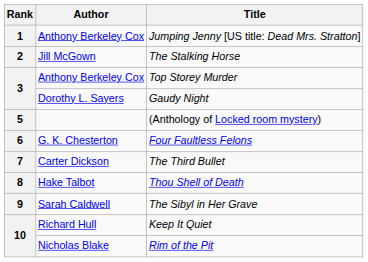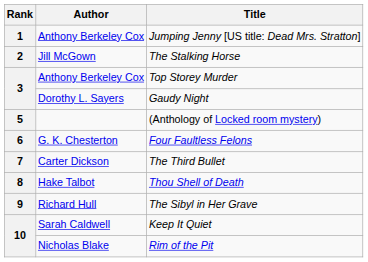 <table class="wikitable sortable" style="font-size:1.00em; line-height:1.5em;">
 <tr>
 <th>Rank</th>
 <th>Author</th>
 <th>Title</th>
 </tr>
 <tr>
 <th>1</th>
 <td><a href='#'>Anthony Berkeley Cox</a></td>
 <td><em>Jumping Jenny</em> [US title: <em>Dead Mrs. Stratton</em>]</td>
 </tr>
 <tr>
 <th>2</th>
 <td><a href='#'>Jill McGown</a></td>
 <td><em>The Stalking Horse</em></td>
 </tr>
 <tr>
 <th rowspan=2>3</th>
 <td><a href='#'>Anthony Berkeley Cox</a></td>
 <td><em>Top Storey Murder</em></td>
 </tr>
 <tr>
 <td><a href='#'>Dorothy L. Sayers</a></td>
 <td><em>Gaudy Night</em></td>
 </tr>
 <tr>
 <th>5</th>
 <td></td>
 <td>(Anthology of <a href='#'>Locked room mystery</a>)</td>
 </tr>
 <tr>
 <th>6</th>
 <td><a href='#'>G. K. Chesterton</a></td>
 <td><em><a href='#'>Four Faultless Felons</a></em></td>
 </tr>
 <tr>
 <th>7</th>
 <td><a href='#'>Carter Dickson</a></td>
 <td><em>The Third Bullet</em></td>
 </tr>
 <tr>
 <th>8</th>
 <td><a href='#'>Hake Talbot</a></td>
 <td><em><a href='#'>Thou Shell of Death</a></em></td>
 </tr>
 <tr>
 <th>9</th>
-<td><a href='#'>Sarah Caldwell</a></td>
+<td><a href='#'>Richard Hull</a></td>
 <td><em>The Sibyl in Her Grave</em></td>
 </tr>
 <tr>
 <th rowspan=2>10</th>
-<td><a href='#'>Richard Hull</a></td>
+<td><a href='#'>Sarah Caldwell</a></td>
 <td><em>Keep It Quiet</em></td>
 </tr>
 <tr>
 <td><a href='#'>Nicholas Blake</a></td>
 <td><em><a href='#'>Rim of the Pit</a></em></td>
 </tr>
 </table>
